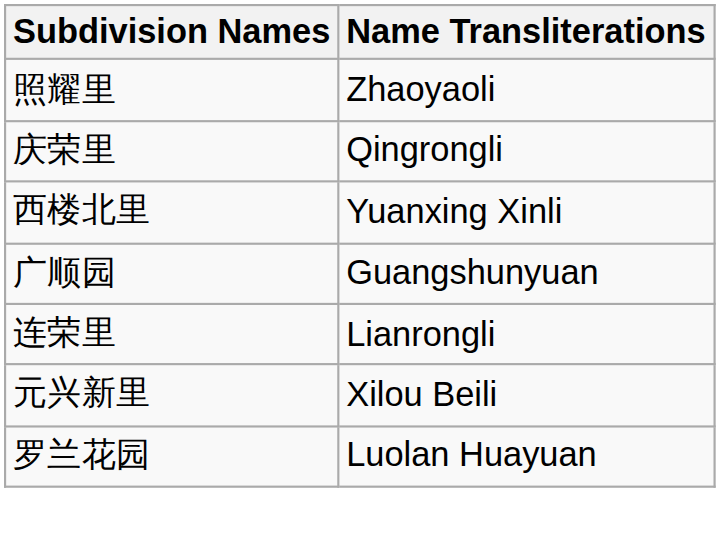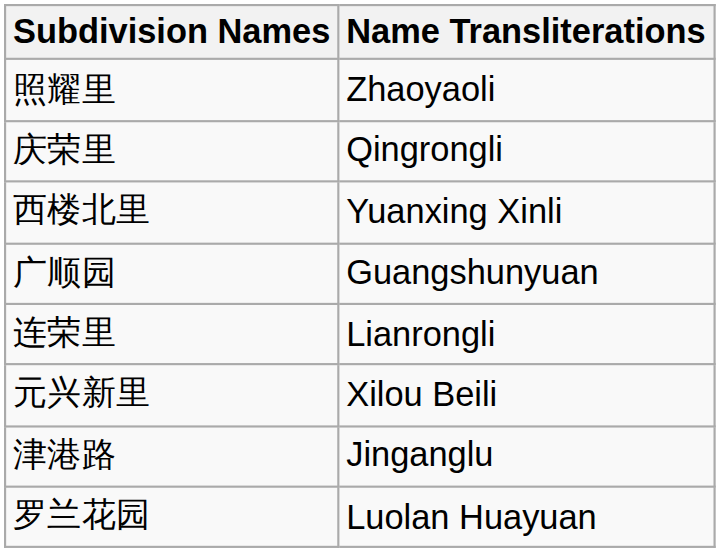 <table class="wikitable sortable">
 <tr>
 <th>Subdivision Names</th>
 <th>Name Transliterations</th>
 </tr>
 <tr>
 <td>照耀里</td>
 <td>Zhaoyaoli</td>
 </tr>
 <tr>
 <td>庆荣里</td>
 <td>Qingrongli</td>
 </tr>
 <tr>
 <td>西楼北里</td>
 <td>Yuanxing Xinli</td>
 </tr>
 <tr>
 <td>广顺园</td>
 <td>Guangshunyuan</td>
 </tr>
 <tr>
 <td>连荣里</td>
 <td>Lianrongli</td>
 </tr>
 <tr>
 <td>元兴新里</td>
 <td>Xilou Beili</td>
 </tr>
 <tr>
+<td>津港路</td>
+<td>Jinganglu</td>
+</tr>
+<tr>
 <td>罗兰花园</td>
 <td>Luolan Huayuan</td>
 </tr>
 </table>
